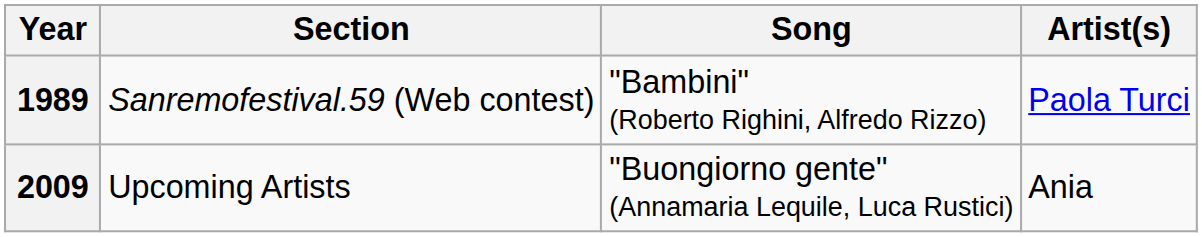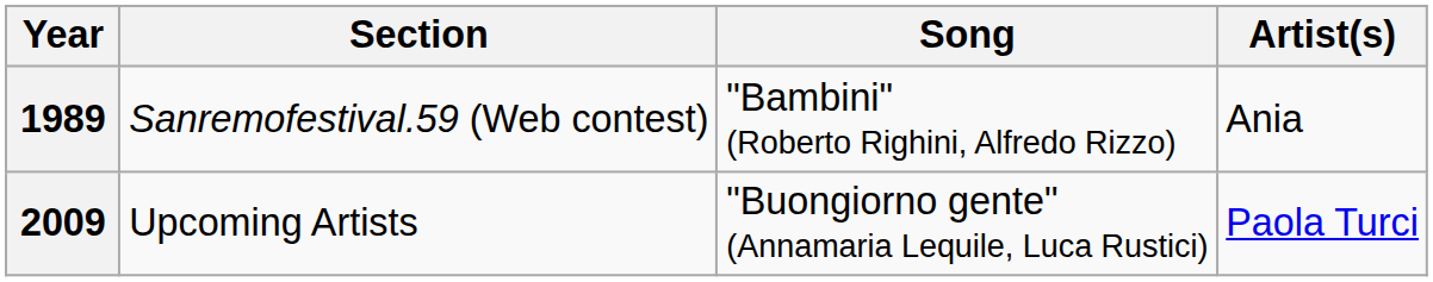 <table class="wikitable plainrowheaders">
 <tr>
 <th style="width:40px;">Year</th>
 <th>Section</th>
 <th>Song</th>
 <th>Artist(s)</th>
 </tr>
 <tr>
 <th scope="row">1989</th>
 <td><em>Sanremofestival.59</em> (Web contest)</td>
 <td>"Bambini"<br><small>(Roberto Righini, Alfredo Rizzo)</small></td>
-<td><a href='#'>Paola Turci</a></td>
+<td>Ania</td>
 </tr>
 <tr>
 <th scope="row">2009</th>
 <td>Upcoming Artists</td>
 <td>"Buongiorno gente"<br><small>(Annamaria Lequile, Luca Rustici)</small></td>
-<td>Ania</td>
+<td><a href='#'>Paola Turci</a></td>
 </tr>
 </table>
